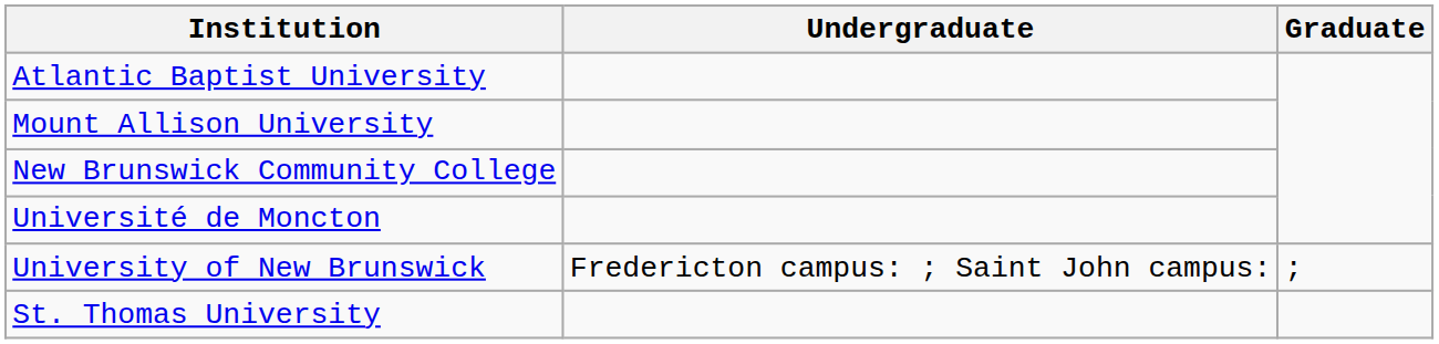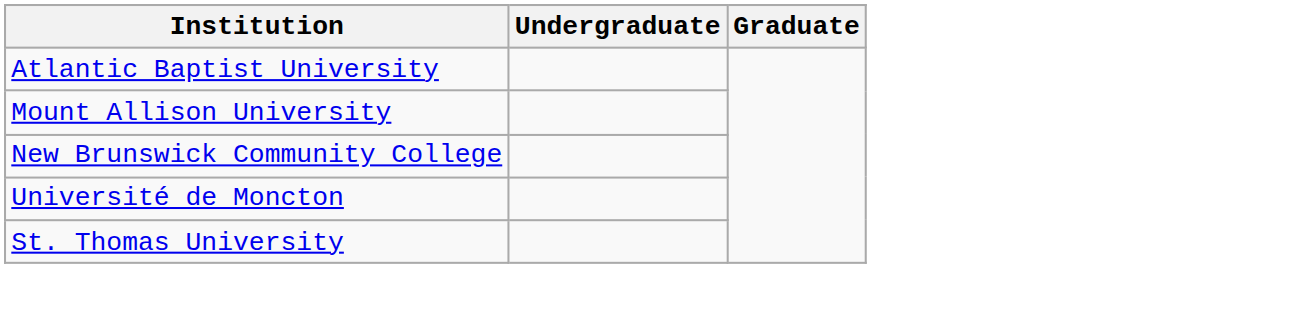 <table class="wikitable sortable">
 <tr>
 <th>Institution</th>
 <th>Undergraduate</th>
 <th>Graduate</th>
 </tr>
 <tr>
 <td><a href='#'>Atlantic Baptist University</a></td>
 <td></td>
 </tr>
 <tr>
 <td><a href='#'>Mount Allison University</a></td>
 <td></td>
 </tr>
 <tr>
 <td><a href='#'>New Brunswick Community College</a></td>
 <td></td>
 </tr>
 <tr>
 <td><a href='#'>Université de Moncton</a></td>
 <td></td>
 </tr>
 <tr>
-<td><a href='#'>University of New Brunswick</a></td>
-<td>Fredericton campus: ; Saint John campus: </td>
-<td>; </td>
-</tr>
-<tr>
 <td><a href='#'>St. Thomas University</a></td>
 <td></td>
 </tr>
 </table>
